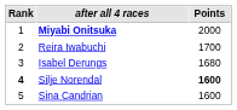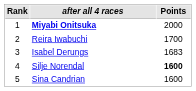 <table cellspacing="1" cellpadding="3" style="border:1px solid #aaa; font-size:86%;">
 <tr style="background:#e4e4e4;">
 <th style="border-bottom:1px solid #aaa; width:10px;">Rank</th>
 <th style="border-bottom:1px solid #aaa; width:200px;"><em>after all 4 races</em></th>
 <th style="border-bottom:1px solid #aaa; width:50px;">Points</th>
 </tr>
 <tr>
 <td align=center>1</td>
 <td><strong> <a href='#'>Miyabi Onitsuka</a></strong></td>
 <td align=center>2000</td>
 </tr>
 <tr>
 <td align=center>2</td>
 <td> <a href='#'>Reira Iwabuchi</a></td>
 <td align=center>1700</td>
 </tr>
 <tr>
 <td align=center>3</td>
 <td> <a href='#'>Isabel Derungs</a></td>
-<td align=center>1680</td>
+<td align=center>1683</td>
 </tr>
 <tr>
-<td align=center><strong>4</strong></td>
+<td align=center>4</td>
 <td> <a href='#'>Silje Norendal</a></td>
 <td align=center><strong>1600</strong></td>
 </tr>
 <tr>
 <td align=center>5</td>
 <td> <a href='#'>Sina Candrian</a></td>
 <td align=center>1600</td>
 </tr>
 </table>
